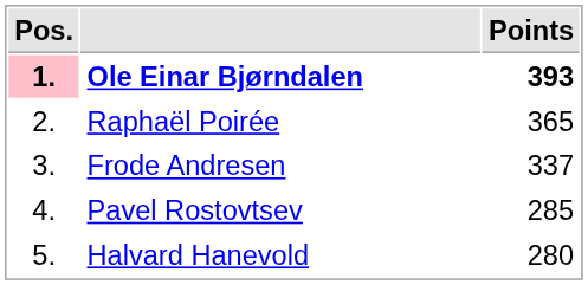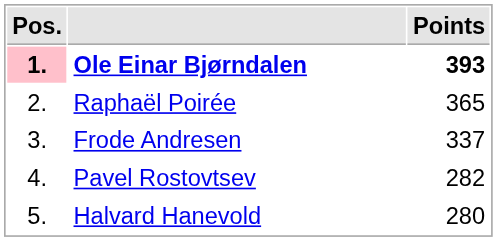 <table cellspacing="1" cellpadding="3" style="border:1px solid #AAAAAA;font-size:90%">
 <tr bgcolor="#E4E4E4">
 <th style="border-bottom:1px solid #AAAAAA" width=10>Pos.</th>
 <th style="border-bottom:1px solid #AAAAAA" width=200></th>
 <th style="border-bottom:1px solid #AAAAAA" width=20>Points</th>
 </tr>
 <tr>
 <td align="center" style="background: pink;"><strong>1.</strong></td>
 <td> <strong><a href='#'>Ole Einar Bjørndalen</a></strong></td>
 <td align="right"><strong>393</strong></td>
 </tr>
 <tr>
 <td align="center">2.</td>
 <td> <a href='#'>Raphaël Poirée</a></td>
 <td align="right">365</td>
 </tr>
 <tr>
 <td align="center">3.</td>
 <td> <a href='#'>Frode Andresen</a></td>
 <td align="right">337</td>
 </tr>
 <tr>
 <td align="center">4.</td>
 <td> <a href='#'>Pavel Rostovtsev</a></td>
-<td align="right">285</td>
+<td align="right">282</td>
 </tr>
 <tr>
 <td align="center">5.</td>
 <td> <a href='#'>Halvard Hanevold</a></td>
 <td align="right">280</td>
 </tr>
 </table>
